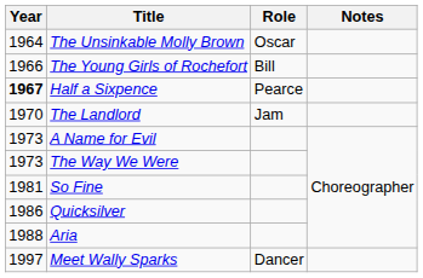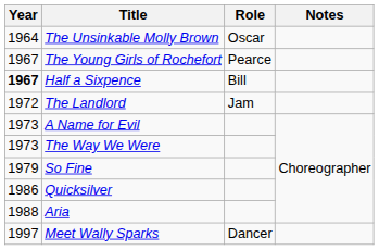 <table class="wikitable sortable">
 <tr>
 <th>Year</th>
 <th>Title</th>
 <th>Role</th>
 <th class="unsortable">Notes</th>
 </tr>
 <tr>
 <td>1964</td>
 <td><em><a href='#'>The Unsinkable Molly Brown</a></em></td>
 <td>Oscar</td>
 <td></td>
 </tr>
 <tr>
-<td>1966</td>
+<td>1967</td>
 <td><em><a href='#'>The Young Girls of Rochefort</a></em></td>
-<td>Bill</td>
+<td>Pearce</td>
 <td></td>
 </tr>
 <tr>
 <td><strong>1967</strong></td>
 <td><em><a href='#'>Half a Sixpence</a></em></td>
-<td>Pearce</td>
+<td>Bill</td>
 <td></td>
 </tr>
 <tr>
-<td>1970</td>
+<td>1972</td>
 <td><em><a href='#'>The Landlord</a></em></td>
 <td>Jam</td>
 <td></td>
 </tr>
 <tr>
 <td>1973</td>
 <td><em><a href='#'>A Name for Evil</a></em></td>
 <td></td>
 <td rowspan="5">Choreographer</td>
 </tr>
 <tr>
 <td>1973</td>
 <td><em><a href='#'>The Way We Were</a></em></td>
 <td></td>
 </tr>
 <tr>
-<td>1981</td>
+<td>1979</td>
 <td><em><a href='#'>So Fine</a></em></td>
 <td></td>
 </tr>
 <tr>
 <td>1986</td>
 <td><em><a href='#'>Quicksilver</a></em></td>
 <td></td>
 </tr>
 <tr>
 <td>1988</td>
 <td><em><a href='#'>Aria</a></em></td>
 <td></td>
 </tr>
 <tr>
 <td>1997</td>
 <td><em><a href='#'>Meet Wally Sparks</a></em></td>
 <td>Dancer</td>
 <td></td>
 </tr>
 </table>
